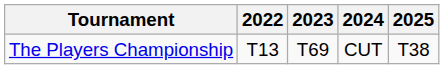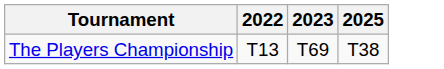 <table class="wikitable" style="font-size:95%;text-align:center;">
 <tr>
 <th>Tournament</th>
 <th>2022</th>
 <th>2023</th>
-<th>2024</th>
 <th>2025</th>
 </tr>
 <tr>
 <td align=left><a href='#'>The Players Championship</a></td>
 <td>T13</td>
 <td>T69</td>
-<td>CUT</td>
 <td>T38</td>
 </tr>
 </table>
